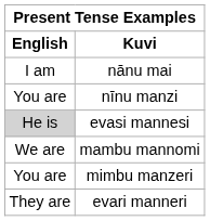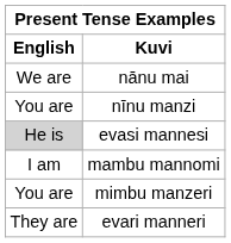 <table border="1" cellpadding="4" cellspacing="0" style="border:1px solid #aaa; border-collapse:collapse; text-align: center;">
 <tr>
 <th colspan="2"><strong>Present Tense Examples</strong></th>
 </tr>
 <tr>
 <th>English</th>
 <th>Kuvi</th>
 </tr>
 <tr>
-<td>I am</td>
+<td>We are</td>
 <td>nānu mai</td>
 </tr>
 <tr style="width:50px">
 <td>You are</td>
 <td>nīnu manzi</td>
 </tr>
 <tr style="width:50px">
 <td style="background: lightgrey;">He is</td>
 <td>evasi mannesi</td>
 </tr>
 <tr style="width:50px">
-<td>We are</td>
+<td>I am</td>
 <td>mambu mannomi</td>
 </tr>
 <tr>
 <td>You are</td>
 <td>mimbu manzeri</td>
 </tr>
 <tr>
 <td>They are</td>
 <td>evari manneri</td>
 </tr>
 </table>
